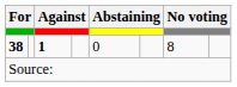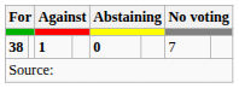 <table class=wikitable style=text-align:right->
 <tr>
 <th colspan=2>For</th>
 <th colspan=2>Against</th>
 <th colspan=2>Abstaining</th>
 <th colspan=2>No voting</th>
 </tr>
 <tr>
 <th colspan=2 style="background-color: #00b300"></th>
 <th colspan=2 style="background-color: #ff0000"></th>
 <th colspan=2 style="background-color: #ffff00"></th>
 <th colspan=2 style="background-color: #808080"></th>
 </tr>
 <tr>
 <td><strong>38</strong></td>
 <td><strong></strong></td>
 <td><strong>1</strong></td>
 <td></td>
-<td>0</td>
+<td><strong>0</strong></td>
 <td></td>
-<td>8</td>
+<td>7</td>
 <td></td>
 </tr>
 <tr>
 <td style="text-align:left;" colspan=8>Source:</td>
 </tr>
 </table>
